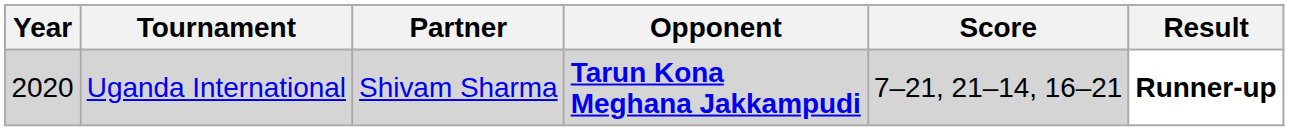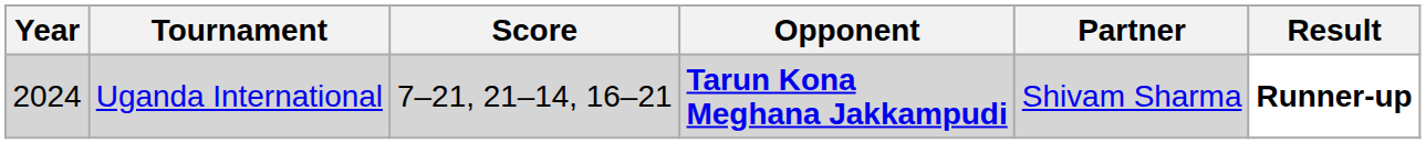 <table class="sortable wikitable" style="font-size: 90%;">
 <tr>
 <th>Year</th>
 <th>Tournament</th>
+<th>Score</th>
+<th>Opponent</th>
 <th>Partner</th>
-<th>Opponent</th>
-<th>Score</th>
 <th>Result</th>
 </tr>
 <tr style="background:#D5D5D5">
-<td align="center">2020</td>
+<td align="center">2024</td>
 <td align="left"><a href='#'>Uganda International</a></td>
+<td align="left">7–21, 21–14, 16–21</td>
+<td align="left"><strong> <a href='#'>Tarun Kona</a><br> <a href='#'>Meghana Jakkampudi</a></strong></td>
 <td align="left"> <a href='#'>Shivam Sharma</a></td>
-<td align="left"><strong> <a href='#'>Tarun Kona</a><br> <a href='#'>Meghana Jakkampudi</a></strong></td>
-<td align="left">7–21, 21–14, 16–21</td>
 <td style="text-align:left; background:white"> <strong>Runner-up</strong></td>
 </tr>
 </table>
